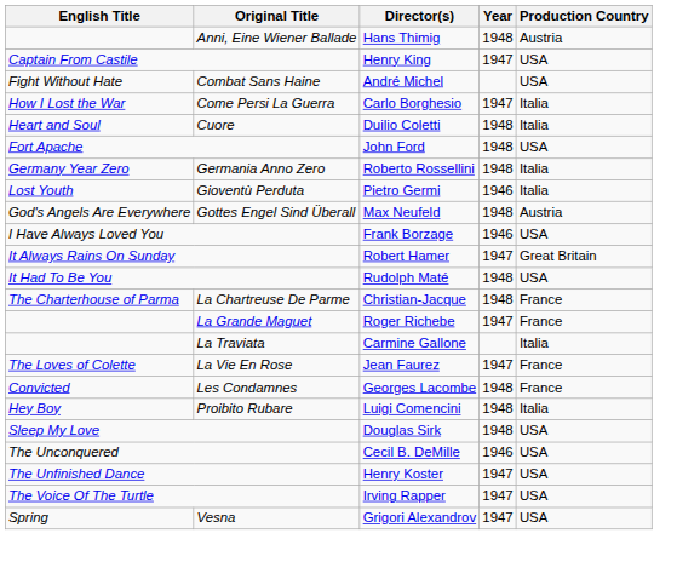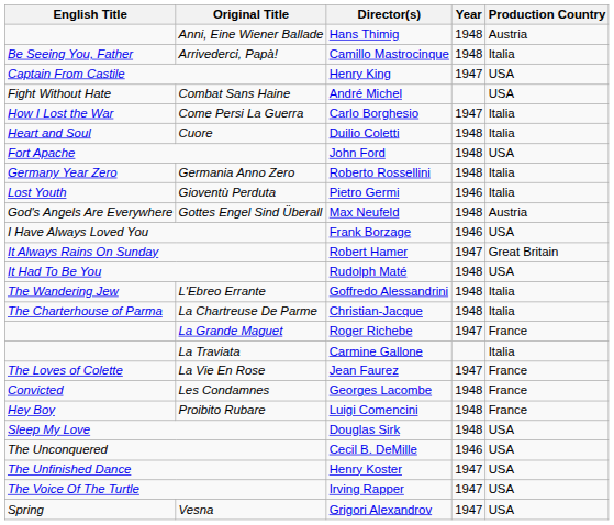 <table class="wikitable sortable">
 <tr>
 <th>English Title</th>
 <th>Original Title</th>
 <th>Director(s)</th>
 <th>Year</th>
 <th>Production Country</th>
 </tr>
 <tr>
 <td></td>
 <td><em>Anni, Eine Wiener Ballade</em></td>
 <td><a href='#'>Hans Thimig</a></td>
 <td>1948</td>
 <td>Austria</td>
+</tr>
+<tr>
+<td><a href='#'><em>Be Seeing You, Father</em></a></td>
+<td><em>Arrivederci, Papà!</em></td>
+<td><a href='#'>Camillo Mastrocinque</a></td>
+<td>1948</td>
+<td>Italia</td>
 </tr>
 <tr>
 <td colspan="2"><em><a href='#'>Captain From Castile</a></em></td>
 <td><a href='#'>Henry King</a></td>
 <td>1947</td>
 <td>USA</td>
 </tr>
 <tr>
 <td><em>Fight Without Hate</em></td>
 <td><em>Combat Sans Haine</em></td>
 <td><a href='#'>André Michel</a></td>
 <td></td>
 <td>USA</td>
 </tr>
 <tr>
 <td><a href='#'><em>How I Lost the War</em></a></td>
 <td><em>Come Persi La Guerra</em></td>
 <td><a href='#'>Carlo Borghesio</a></td>
 <td>1947</td>
 <td>Italia</td>
 </tr>
 <tr>
 <td><a href='#'><em>Heart and Soul</em></a></td>
 <td><em>Cuore</em></td>
 <td><a href='#'>Duilio Coletti</a></td>
 <td>1948</td>
 <td>Italia</td>
 </tr>
 <tr>
 <td colspan="2"><em><a href='#'>Fort Apache</a></em></td>
 <td><a href='#'>John Ford</a></td>
 <td>1948</td>
 <td>USA</td>
 </tr>
 <tr>
 <td><a href='#'><em>Germany Year Zero</em></a></td>
 <td><em>Germania Anno Zero</em></td>
 <td><a href='#'>Roberto Rossellini</a></td>
 <td>1948</td>
 <td>Italia</td>
 </tr>
 <tr>
 <td><a href='#'><em>Lost Youth</em></a></td>
 <td><em>Gioventù Perduta</em></td>
 <td><a href='#'>Pietro Germi</a></td>
 <td>1946</td>
 <td>Italia</td>
 </tr>
 <tr>
 <td><em>God's Angels Are Everywhere</em></td>
 <td><em>Gottes Engel Sind Überall</em></td>
 <td><a href='#'>Max Neufeld</a></td>
 <td>1948</td>
 <td>Austria</td>
 </tr>
 <tr>
 <td colspan="2"><em>I Have Always Loved You</em></td>
 <td><a href='#'>Frank Borzage</a></td>
 <td>1946</td>
 <td>USA</td>
 </tr>
 <tr>
 <td colspan="2"><em><a href='#'>It Always Rains On Sunday</a></em></td>
 <td><a href='#'>Robert Hamer</a></td>
 <td>1947</td>
 <td>Great Britain</td>
 </tr>
 <tr>
 <td colspan="2"><em><a href='#'>It Had To Be You</a></em></td>
 <td><a href='#'>Rudolph Maté</a></td>
 <td>1948</td>
 <td>USA</td>
 </tr>
 <tr>
+<td><a href='#'><em>The Wandering Jew</em></a></td>
+<td><em>L'Ebreo Errante</em></td>
+<td><a href='#'>Goffredo Alessandrini</a></td>
+<td>1948</td>
+<td>Italia</td>
+</tr>
+<tr>
 <td><a href='#'><em>The Charterhouse of Parma</em></a></td>
 <td><em>La Chartreuse De Parme</em></td>
 <td><a href='#'>Christian-Jacque</a></td>
 <td>1948</td>
-<td>France</td>
+<td>Italia</td>
 </tr>
 <tr>
 <td></td>
 <td><em><a href='#'>La Grande Maguet</a></em></td>
 <td><a href='#'>Roger Richebe</a></td>
 <td>1947</td>
 <td>France</td>
 </tr>
 <tr>
 <td></td>
 <td><em>La Traviata</em></td>
 <td><a href='#'>Carmine Gallone</a></td>
 <td></td>
 <td>Italia</td>
 </tr>
 <tr>
 <td><a href='#'><em>The Loves of Colette</em></a></td>
 <td><em>La Vie En Rose</em></td>
 <td><a href='#'>Jean Faurez</a></td>
 <td>1947</td>
 <td>France</td>
 </tr>
 <tr>
 <td><a href='#'><em>Convicted</em></a></td>
 <td><em>Les Condamnes</em></td>
 <td><a href='#'>Georges Lacombe</a></td>
 <td>1948</td>
 <td>France</td>
 </tr>
 <tr>
 <td><a href='#'><em>Hey Boy</em></a></td>
 <td><em>Proibito Rubare</em></td>
 <td><a href='#'>Luigi Comencini</a></td>
 <td>1948</td>
-<td>Italia</td>
+<td>France</td>
 </tr>
 <tr>
 <td colspan="2"><em><a href='#'>Sleep My Love</a></em></td>
 <td><a href='#'>Douglas Sirk</a></td>
 <td>1948</td>
 <td>USA</td>
 </tr>
 <tr>
 <td colspan="2"><em>The Unconquered</em></td>
 <td><a href='#'>Cecil B. DeMille</a></td>
 <td>1946</td>
 <td>USA</td>
 </tr>
 <tr>
 <td colspan="2"><em><a href='#'>The Unfinished Dance</a></em></td>
 <td><a href='#'>Henry Koster</a></td>
 <td>1947</td>
 <td>USA</td>
 </tr>
 <tr>
 <td colspan="2"><em><a href='#'>The Voice Of The Turtle</a></em></td>
 <td><a href='#'>Irving Rapper</a></td>
 <td>1947</td>
 <td>USA</td>
 </tr>
 <tr>
 <td><em>Spring</em></td>
 <td><em>Vesna</em></td>
 <td><a href='#'>Grigori Alexandrov</a></td>
 <td>1947</td>
 <td>USA</td>
 </tr>
 </table>
